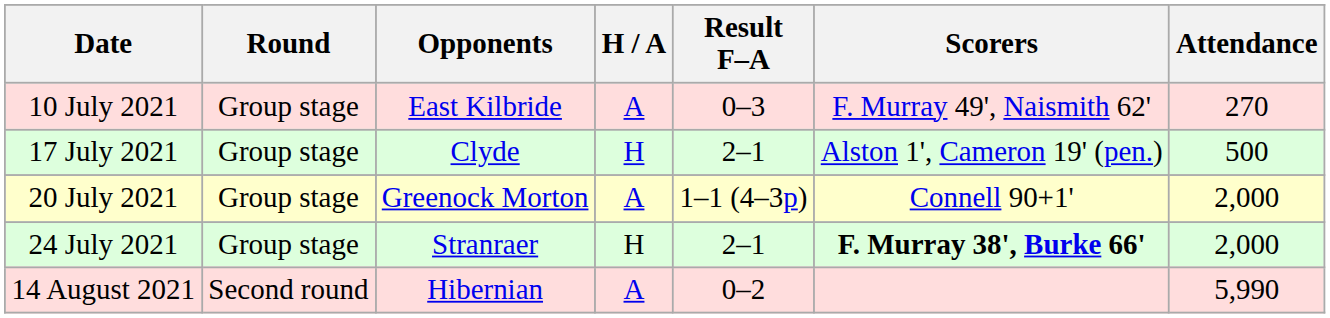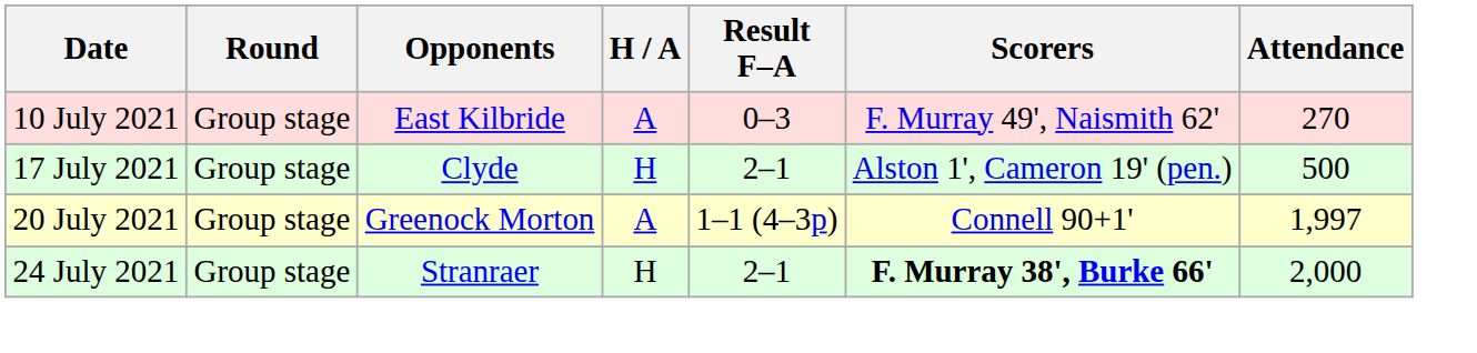 <table class="wikitable" style="text-align:center">
 <tr>
 <th>Date</th>
 <th>Round</th>
 <th>Opponents</th>
 <th>H / A</th>
 <th>Result<br>F–A</th>
 <th>Scorers</th>
 <th>Attendance</th>
 </tr>
 <tr bgcolor=#ffdddd>
 <td>10 July 2021</td>
 <td>Group stage</td>
 <td><a href='#'>East Kilbride</a></td>
 <td><a href='#'>A</a></td>
 <td>0–3</td>
 <td><a href='#'>F. Murray</a> 49', <a href='#'>Naismith</a> 62'</td>
 <td>270</td>
 </tr>
 <tr bgcolor=#ddffdd>
 <td>17 July 2021</td>
 <td>Group stage</td>
 <td><a href='#'>Clyde</a></td>
 <td><a href='#'>H</a></td>
 <td>2–1</td>
 <td><a href='#'>Alston</a> 1', <a href='#'>Cameron</a> 19' (<a href='#'>pen.</a>)</td>
 <td>500</td>
 </tr>
 <tr bgcolor=#ffffcc>
 <td>20 July 2021</td>
 <td>Group stage</td>
 <td><a href='#'>Greenock Morton</a></td>
 <td><a href='#'>A</a></td>
 <td>1–1 (4–3<a href='#'>p</a>)</td>
 <td><a href='#'>Connell</a> 90+1'</td>
-<td>2,000</td>
+<td>1,997</td>
 </tr>
 <tr bgcolor=#ddffdd>
 <td>24 July 2021</td>
 <td>Group stage</td>
 <td><a href='#'>Stranraer</a></td>
 <td>H</td>
 <td>2–1</td>
 <td><strong>F. Murray 38', <a href='#'>Burke</a> 66'</strong></td>
 <td>2,000</td>
 </tr>
-<tr bgcolor=#ffdddd>
-<td>14 August 2021</td>
-<td>Second round</td>
-<td><a href='#'>Hibernian</a></td>
-<td><a href='#'>A</a></td>
-<td>0–2</td>
-<td></td>
-<td>5,990</td>
-</tr>
 </table>
